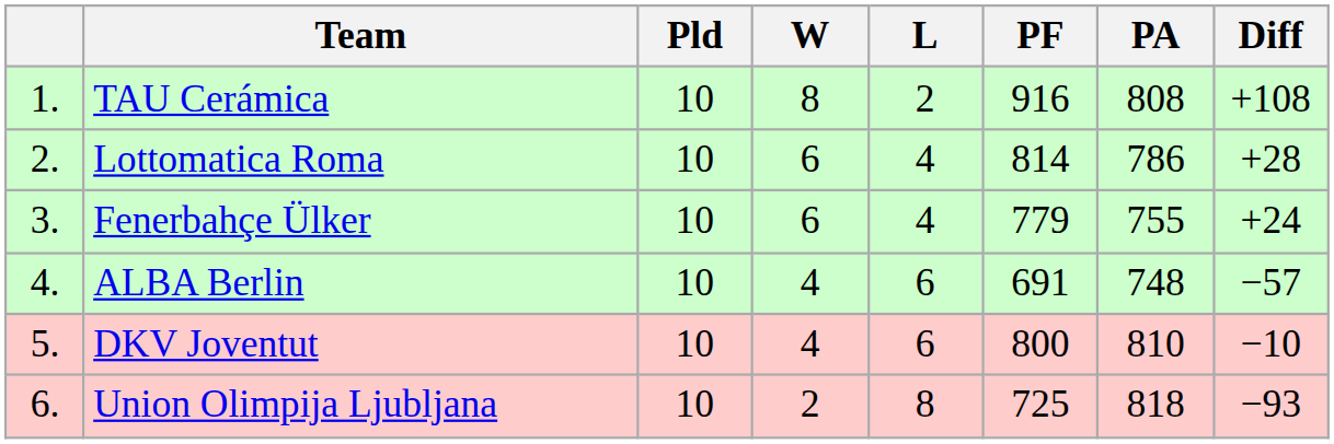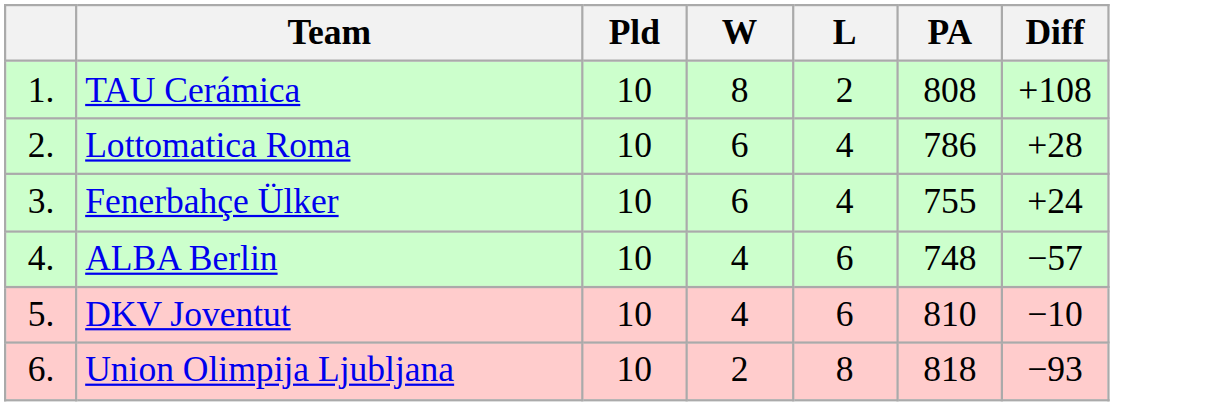 <table class="wikitable" style="text-align:center">
 <tr>
 <th width=25></th>
 <th width=220>Team</th>
 <th width=40>Pld</th>
 <th width=40>W</th>
 <th width=40>L</th>
-<th width=40>PF</th>
 <th width=40>PA</th>
 <th width=40>Diff</th>
 </tr>
 <tr bgcolor=#ccffcc>
 <td>1.</td>
 <td align=left> <a href='#'>TAU Cerámica</a></td>
 <td>10</td>
 <td>8</td>
 <td>2</td>
-<td>916</td>
 <td>808</td>
 <td>+108</td>
 </tr>
 <tr bgcolor=#ccffcc>
 <td>2.</td>
 <td align=left> <a href='#'>Lottomatica Roma</a></td>
 <td>10</td>
 <td>6</td>
 <td>4</td>
-<td>814</td>
 <td>786</td>
 <td>+28</td>
 </tr>
 <tr bgcolor=#ccffcc>
 <td>3.</td>
 <td align=left> <a href='#'>Fenerbahçe Ülker</a></td>
 <td>10</td>
 <td>6</td>
 <td>4</td>
-<td>779</td>
 <td>755</td>
 <td>+24</td>
 </tr>
 <tr bgcolor=#ccffcc>
 <td>4.</td>
 <td align=left> <a href='#'>ALBA Berlin</a></td>
 <td>10</td>
 <td>4</td>
 <td>6</td>
-<td>691</td>
 <td>748</td>
 <td>−57</td>
 </tr>
 <tr bgcolor=#ffcccc>
 <td>5.</td>
 <td align=left> <a href='#'>DKV Joventut</a></td>
 <td>10</td>
 <td>4</td>
 <td>6</td>
-<td>800</td>
 <td>810</td>
 <td>−10</td>
 </tr>
 <tr bgcolor=#ffcccc>
 <td>6.</td>
 <td align=left> <a href='#'>Union Olimpija Ljubljana</a></td>
 <td>10</td>
 <td>2</td>
 <td>8</td>
-<td>725</td>
 <td>818</td>
 <td>−93</td>
 </tr>
 </table>
